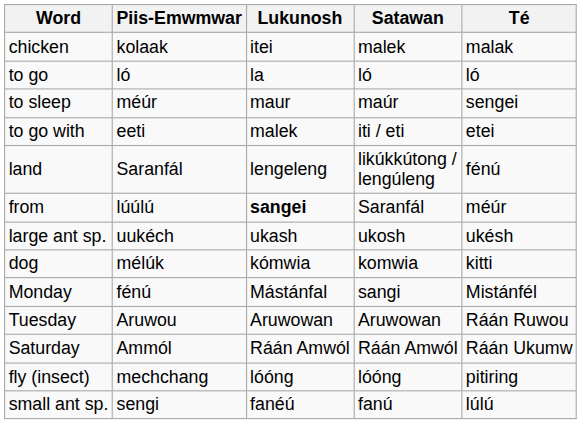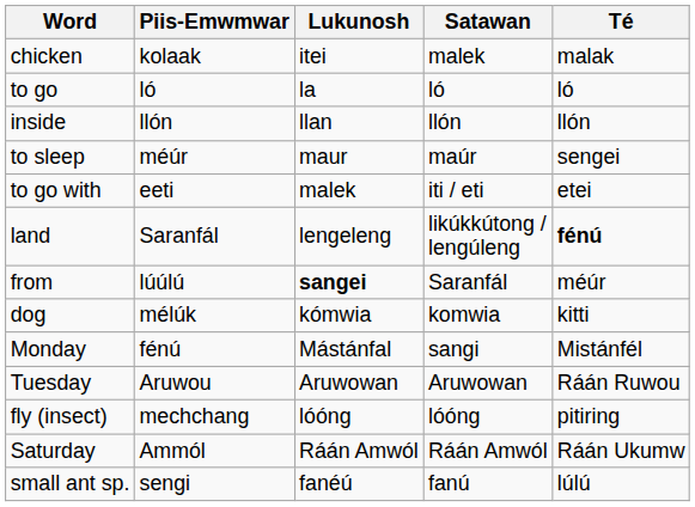 <table class="wikitable">
 <tr>
 <th>Word</th>
 <th>Piis-Emwmwar</th>
 <th>Lukunosh</th>
 <th>Satawan</th>
 <th>Té</th>
 </tr>
 <tr>
 <td>chicken</td>
 <td>kolaak</td>
 <td>itei</td>
 <td>malek</td>
 <td>malak</td>
 </tr>
 <tr>
 <td>to go</td>
 <td>ló</td>
 <td>la</td>
 <td>ló</td>
 <td>ló</td>
 </tr>
 <tr>
+<td>inside</td>
+<td>llón</td>
+<td>llan</td>
+<td>llón</td>
+<td>llón</td>
+</tr>
+<tr>
 <td>to sleep</td>
 <td>méúr</td>
 <td>maur</td>
 <td>maúr</td>
 <td>sengei</td>
 </tr>
 <tr>
 <td>to go with</td>
 <td>eeti</td>
 <td>malek</td>
 <td>iti / eti</td>
 <td>etei</td>
 </tr>
 <tr>
 <td>land</td>
 <td>Saranfál</td>
 <td>lengeleng</td>
 <td>likúkkútong /<br>lengúleng</td>
-<td>fénú</td>
+<td><strong>fénú</strong></td>
 </tr>
 <tr>
 <td>from</td>
 <td>lúúlú</td>
 <td><strong>sangei</strong></td>
 <td>Saranfál</td>
 <td>méúr</td>
-</tr>
-<tr>
-<td>large ant sp.</td>
-<td>uukéch</td>
-<td>ukash</td>
-<td>ukosh</td>
-<td>ukésh</td>
 </tr>
 <tr>
 <td>dog</td>
 <td>mélúk</td>
 <td>kómwia</td>
 <td>komwia</td>
 <td>kitti</td>
 </tr>
 <tr>
 <td>Monday</td>
 <td>fénú</td>
 <td>Mástánfal</td>
 <td>sangi</td>
 <td>Mistánfél</td>
 </tr>
 <tr>
 <td>Tuesday</td>
 <td>Aruwou</td>
 <td>Aruwowan</td>
 <td>Aruwowan</td>
 <td>Ráán Ruwou</td>
 </tr>
 <tr>
+<td>fly (insect)</td>
+<td>mechchang</td>
+<td>lóóng</td>
+<td>lóóng</td>
+<td>pitiring</td>
+</tr>
+<tr>
 <td>Saturday</td>
 <td>Ammól</td>
 <td>Ráán Amwól</td>
 <td>Ráán Amwól</td>
 <td>Ráán Ukumw</td>
-</tr>
-<tr>
-<td>fly (insect)</td>
-<td>mechchang</td>
-<td>lóóng</td>
-<td>lóóng</td>
-<td>pitiring</td>
 </tr>
 <tr>
 <td>small ant sp.</td>
 <td>sengi</td>
 <td>fanéú</td>
 <td>fanú</td>
 <td>lúlú</td>
 </tr>
 </table>
